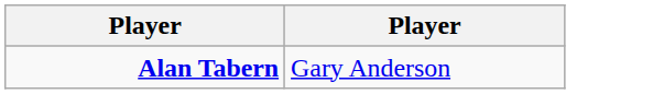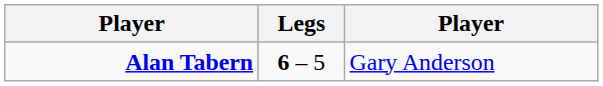 <table class=wikitable style="text-align:center">
 <tr>
 <th width=163>Player</th>
+<th width=50>Legs</th>
 <th width=163>Player</th>
 </tr>
 <tr align=left>
 <td align=right><strong><a href='#'>Alan Tabern</a></strong> </td>
+<td align=center><strong>6</strong> – 5</td>
 <td> <a href='#'>Gary Anderson</a></td>
 </tr>
 </table>
